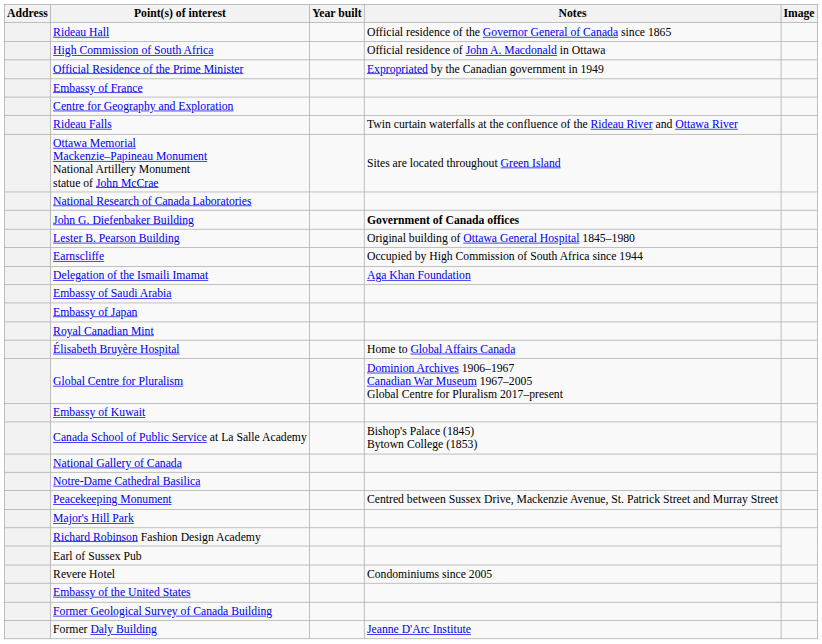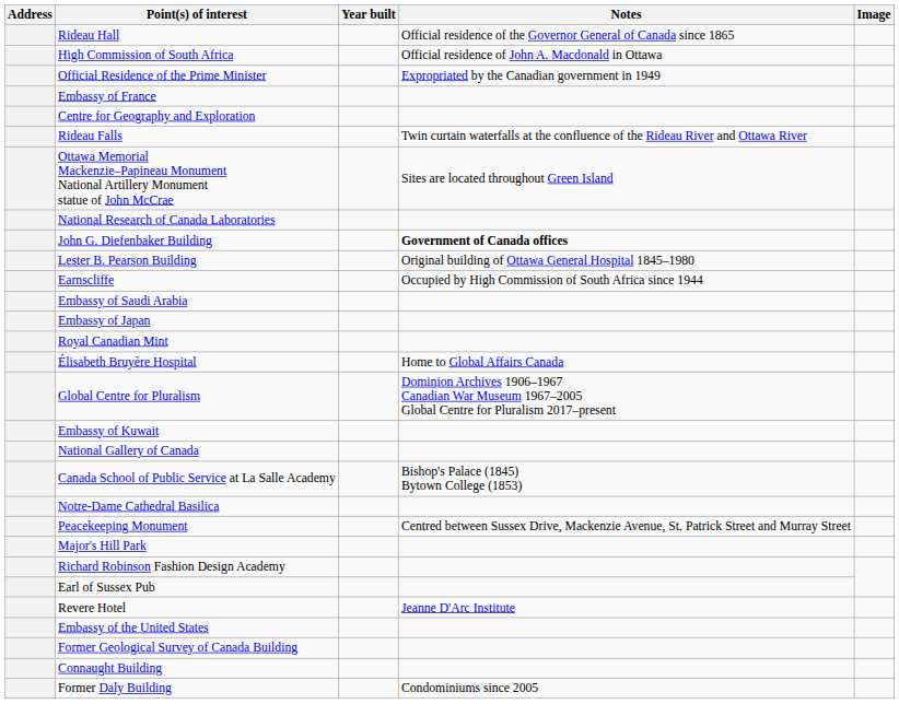 <table class="wikitable sortable mw-collapsible mw-collapsed">
 <tr style="background:lightblue;">
 <th scope="col" data-sort-type="number">Address</th>
 <th scope="col">Point(s) of interest</th>
 <th scope="col" data-sort-type="number">Year built</th>
 <th scope="col" class="unsortable">Notes</th>
 <th scope="col" class="unsortable">Image</th>
 </tr>
 <tr>
 <th scope="row"></th>
 <td><a href='#'>Rideau Hall</a></td>
 <td></td>
 <td>Official residence of the <a href='#'>Governor General of Canada</a> since 1865</td>
 <td></td>
 </tr>
 <tr>
 <th scope="row"></th>
 <td><a href='#'>High Commission of South Africa</a></td>
 <td></td>
 <td>Official residence of <a href='#'>John A. Macdonald</a> in Ottawa</td>
 <td></td>
 </tr>
 <tr>
 <th scope="row"></th>
 <td><a href='#'>Official Residence of the Prime Minister</a></td>
 <td></td>
 <td><a href='#'>Expropriated</a> by the Canadian government in 1949</td>
 <td></td>
 </tr>
 <tr>
 <th scope="row"></th>
 <td><a href='#'>Embassy of France</a></td>
 <td></td>
 <td></td>
 <td></td>
 </tr>
 <tr>
 <th scope="row"></th>
 <td><a href='#'>Centre for Geography and Exploration</a></td>
 <td></td>
 <td></td>
 <td></td>
 </tr>
 <tr>
 <th scope="row"></th>
 <td><a href='#'>Rideau Falls</a></td>
 <td></td>
 <td>Twin curtain waterfalls at the confluence of the <a href='#'>Rideau River</a> and <a href='#'>Ottawa River</a></td>
 <td></td>
 </tr>
 <tr>
 <th scope="row"></th>
 <td><a href='#'>Ottawa Memorial</a><br><a href='#'>Mackenzie–Papineau Monument</a><br>National Artillery Monument<br>statue of <a href='#'>John McCrae</a></td>
 <td></td>
 <td>Sites are located throughout <a href='#'>Green Island</a></td>
 <td></td>
 </tr>
 <tr>
 <th scope="row"></th>
 <td><a href='#'>National Research of Canada Laboratories</a></td>
 <td></td>
 <td></td>
 <td></td>
 </tr>
 <tr>
 <th scope="row"></th>
 <td><a href='#'>John G. Diefenbaker Building</a></td>
 <td></td>
 <td><strong>Government of Canada offices</strong></td>
 <td></td>
 </tr>
 <tr>
 <th scope="row"></th>
 <td><a href='#'>Lester B. Pearson Building</a></td>
 <td></td>
 <td>Original building of <a href='#'>Ottawa General Hospital</a> 1845–1980</td>
 <td></td>
 </tr>
 <tr>
 <th scope="row"></th>
 <td><a href='#'>Earnscliffe</a></td>
 <td></td>
 <td>Occupied by High Commission of South Africa since 1944</td>
 <td></td>
 </tr>
 <tr>
 <th scope="row"></th>
-<td><a href='#'>Delegation of the Ismaili Imamat</a></td>
-<td></td>
-<td><a href='#'>Aga Khan Foundation</a></td>
-<td></td>
-</tr>
-<tr>
-<th scope="row"></th>
 <td><a href='#'>Embassy of Saudi Arabia</a></td>
 <td></td>
 <td></td>
 <td></td>
 </tr>
 <tr>
 <th scope="row"></th>
 <td><a href='#'>Embassy of Japan</a></td>
 <td></td>
 <td></td>
 <td></td>
 </tr>
 <tr>
 <th scope="row"></th>
 <td><a href='#'>Royal Canadian Mint</a></td>
 <td></td>
 <td></td>
 <td></td>
 </tr>
 <tr>
 <th scope="row"></th>
 <td><a href='#'>Élisabeth Bruyère Hospital</a></td>
 <td></td>
 <td>Home to <a href='#'>Global Affairs Canada</a></td>
 <td></td>
 </tr>
 <tr>
 <th scope="row"></th>
 <td><a href='#'>Global Centre for Pluralism</a></td>
 <td></td>
 <td><a href='#'>Dominion Archives</a> 1906–1967<br><a href='#'>Canadian War Museum</a> 1967–2005<br>Global Centre for Pluralism 2017–present</td>
 <td></td>
 </tr>
 <tr>
 <th scope="row"></th>
 <td><a href='#'>Embassy of Kuwait</a></td>
 <td></td>
 <td></td>
 <td></td>
 </tr>
 <tr>
 <th scope="row"></th>
-<td><a href='#'>Canada School of Public Service</a> at La Salle Academy</td>
+<td><a href='#'>National Gallery of Canada</a></td>
 <td></td>
-<td>Bishop's Palace (1845)<br>Bytown College (1853)</td>
+<td></td>
 <td></td>
 </tr>
 <tr>
 <th scope="row"></th>
-<td><a href='#'>National Gallery of Canada</a></td>
+<td><a href='#'>Canada School of Public Service</a> at La Salle Academy</td>
 <td></td>
-<td></td>
+<td>Bishop's Palace (1845)<br>Bytown College (1853)</td>
 <td></td>
 </tr>
 <tr>
 <th scope="row"></th>
 <td><a href='#'>Notre-Dame Cathedral Basilica</a></td>
 <td></td>
 <td></td>
 <td></td>
 </tr>
 <tr>
 <th scope="row"></th>
 <td><a href='#'>Peacekeeping Monument</a></td>
 <td></td>
 <td>Centred between Sussex Drive, Mackenzie Avenue, St. Patrick Street and Murray Street</td>
 <td></td>
 </tr>
 <tr>
 <th scope="row"></th>
 <td><a href='#'>Major's Hill Park</a></td>
 <td></td>
 <td></td>
 <td></td>
 </tr>
 <tr>
 <th scope="row"></th>
 <td><a href='#'>Richard Robinson</a> Fashion Design Academy</td>
 <td></td>
 <td></td>
 <td rowspan=2></td>
 </tr>
 <tr>
 <th scope="row"></th>
 <td>Earl of Sussex Pub</td>
 <td></td>
 <td></td>
 </tr>
 <tr>
 <th scope="row"></th>
 <td>Revere Hotel</td>
 <td></td>
-<td>Condominiums since 2005</td>
+<td><a href='#'>Jeanne D'Arc Institute</a></td>
 <td></td>
 </tr>
 <tr>
 <th scope="row"></th>
 <td><a href='#'>Embassy of the United States</a></td>
 <td></td>
 <td></td>
 <td></td>
 </tr>
 <tr>
 <th scope="row"></th>
 <td><a href='#'>Former Geological Survey of Canada Building</a></td>
 <td></td>
 <td></td>
 <td></td>
 </tr>
 <tr>
 <th scope="row"></th>
+<td><a href='#'>Connaught Building</a></td>
+<td></td>
+<td></td>
+<td></td>
+</tr>
+<tr>
+<th scope="row"></th>
 <td>Former <a href='#'>Daly Building</a></td>
 <td></td>
-<td><a href='#'>Jeanne D'Arc Institute</a></td>
+<td>Condominiums since 2005</td>
 <td></td>
 </tr>
 </table>
